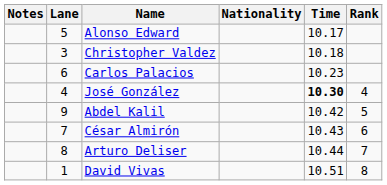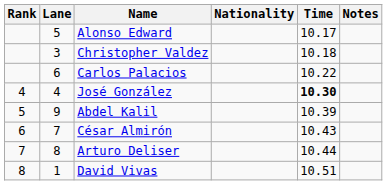 <table class="wikitable sortable" style="text-align:center;font-size:95%">
 <tr>
-<th>Notes</th>
+<th>Rank</th>
 <th>Lane</th>
 <th>Name</th>
 <th>Nationality</th>
 <th>Time</th>
-<th>Rank</th>
+<th>Notes</th>
 </tr>
 <tr>
 <td></td>
 <td>5</td>
 <td align=left><a href='#'>Alonso Edward</a></td>
 <td align=left></td>
 <td>10.17</td>
 <td></td>
 </tr>
 <tr>
 <td></td>
 <td>3</td>
 <td align=left><a href='#'>Christopher Valdez</a></td>
 <td align=left></td>
 <td>10.18</td>
 <td></td>
 </tr>
 <tr>
 <td></td>
 <td>6</td>
 <td align=left><a href='#'>Carlos Palacios</a></td>
 <td align=left></td>
-<td>10.23</td>
+<td>10.22</td>
 <td></td>
 </tr>
 <tr>
-<td></td>
+<td>4</td>
 <td>4</td>
 <td align=left><a href='#'>José González</a></td>
 <td align=left></td>
 <td><strong>10.30</strong></td>
-<td>4</td>
+<td></td>
 </tr>
 <tr>
-<td></td>
+<td>5</td>
 <td>9</td>
 <td align=left><a href='#'>Abdel Kalil</a></td>
 <td align=left></td>
-<td>10.42</td>
-<td>5</td>
+<td>10.39</td>
+<td></td>
 </tr>
 <tr>
-<td></td>
+<td>6</td>
 <td>7</td>
 <td align=left><a href='#'>César Almirón</a></td>
 <td align=left></td>
 <td>10.43</td>
-<td>6</td>
+<td></td>
 </tr>
 <tr>
-<td></td>
+<td>7</td>
 <td>8</td>
 <td align=left><a href='#'>Arturo Deliser</a></td>
 <td align=left></td>
 <td>10.44</td>
-<td>7</td>
+<td></td>
 </tr>
 <tr>
-<td></td>
+<td>8</td>
 <td>1</td>
 <td align=left><a href='#'>David Vivas</a></td>
 <td align=left></td>
 <td>10.51</td>
-<td>8</td>
+<td></td>
 </tr>
 </table>
